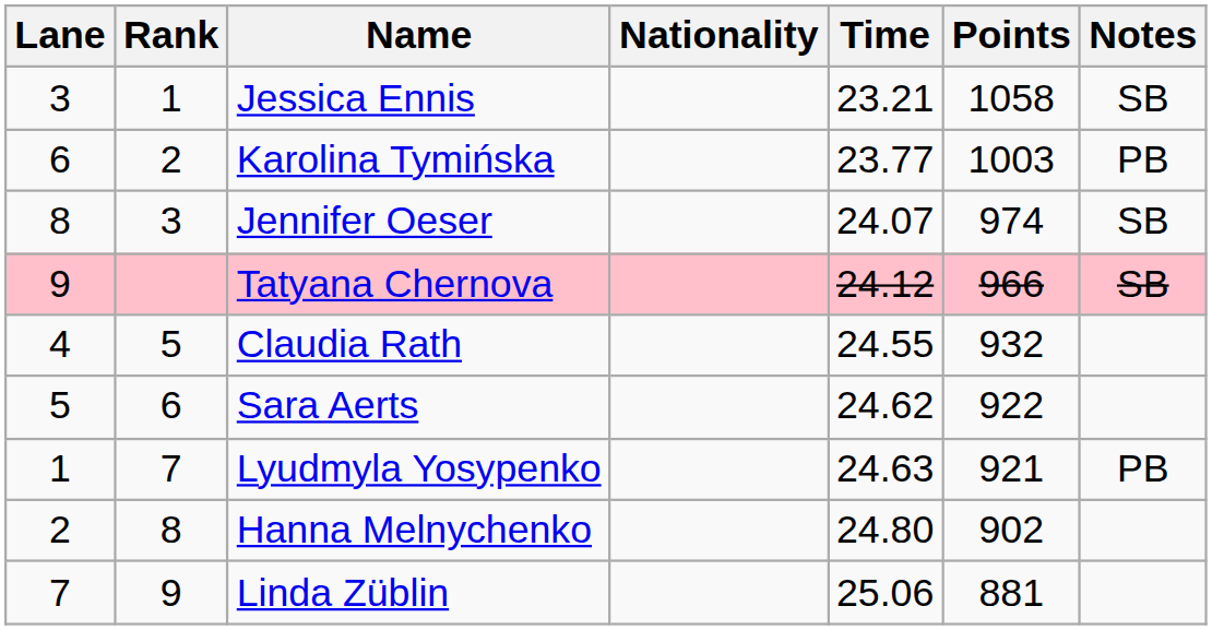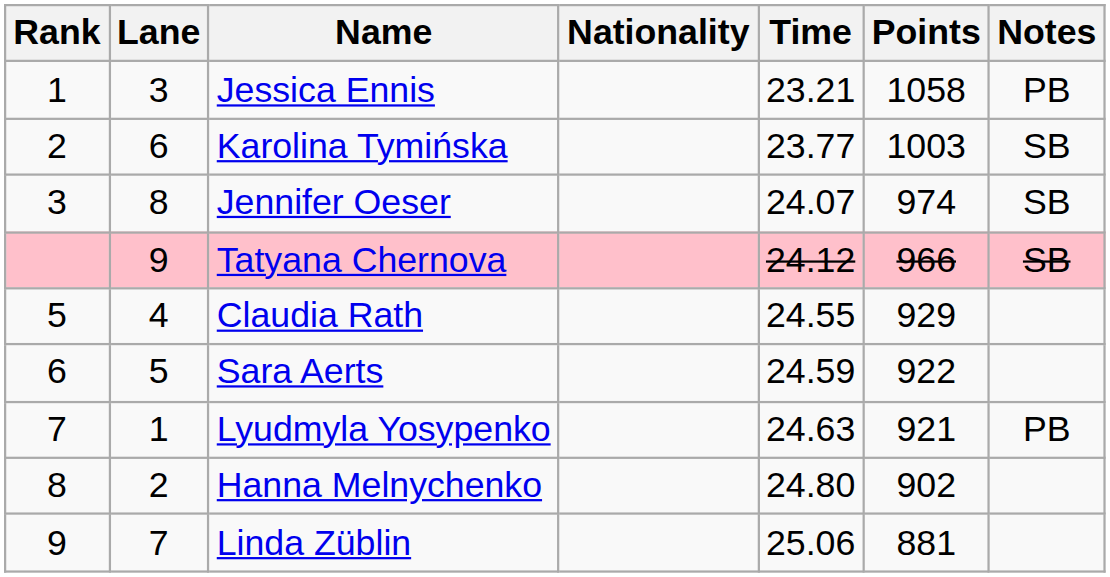 <table class="wikitable sortable" style="text-align:center">
 <tr>
+<th>Rank</th>
 <th>Lane</th>
-<th>Rank</th>
 <th>Name</th>
 <th>Nationality</th>
 <th>Time</th>
 <th>Points</th>
 <th>Notes</th>
 </tr>
 <tr>
+<td>1</td>
 <td>3</td>
-<td>1</td>
 <td align="left"><a href='#'>Jessica Ennis</a></td>
 <td align=left></td>
 <td>23.21</td>
 <td>1058</td>
-<td>SB</td>
+<td>PB</td>
 </tr>
 <tr>
+<td>2</td>
 <td>6</td>
-<td>2</td>
 <td align="left"><a href='#'>Karolina Tymińska</a></td>
 <td align=left></td>
 <td>23.77</td>
 <td>1003</td>
-<td>PB</td>
+<td>SB</td>
 </tr>
 <tr>
+<td>3</td>
 <td>8</td>
-<td>3</td>
 <td align="left"><a href='#'>Jennifer Oeser</a></td>
 <td align=left></td>
 <td>24.07</td>
 <td>974</td>
 <td>SB</td>
 </tr>
 <tr bgcolor=pink>
+<td></td>
 <td>9</td>
-<td></td>
 <td align="left"><a href='#'>Tatyana Chernova</a></td>
 <td align=left></td>
 <td><s>24.12 </s></td>
 <td><s>966</s></td>
 <td><s>SB</s></td>
 </tr>
 <tr>
+<td>5</td>
 <td>4</td>
-<td>5</td>
 <td align="left"><a href='#'>Claudia Rath</a></td>
 <td align=left></td>
 <td>24.55</td>
-<td>932</td>
+<td>929</td>
 <td></td>
 </tr>
 <tr>
+<td>6</td>
 <td>5</td>
-<td>6</td>
 <td align="left"><a href='#'>Sara Aerts</a></td>
 <td align=left></td>
-<td>24.62</td>
+<td>24.59</td>
 <td>922</td>
 <td></td>
 </tr>
 <tr>
+<td>7</td>
 <td>1</td>
-<td>7</td>
 <td align="left"><a href='#'>Lyudmyla Yosypenko</a></td>
 <td align=left></td>
 <td>24.63</td>
 <td>921</td>
 <td>PB</td>
 </tr>
 <tr>
+<td>8</td>
 <td>2</td>
-<td>8</td>
 <td align="left"><a href='#'>Hanna Melnychenko</a></td>
 <td align=left></td>
 <td>24.80</td>
 <td>902</td>
 <td></td>
 </tr>
 <tr>
+<td>9</td>
 <td>7</td>
-<td>9</td>
 <td align="left"><a href='#'>Linda Züblin</a></td>
 <td align=left></td>
 <td>25.06</td>
 <td>881</td>
 <td></td>
 </tr>
 </table>
